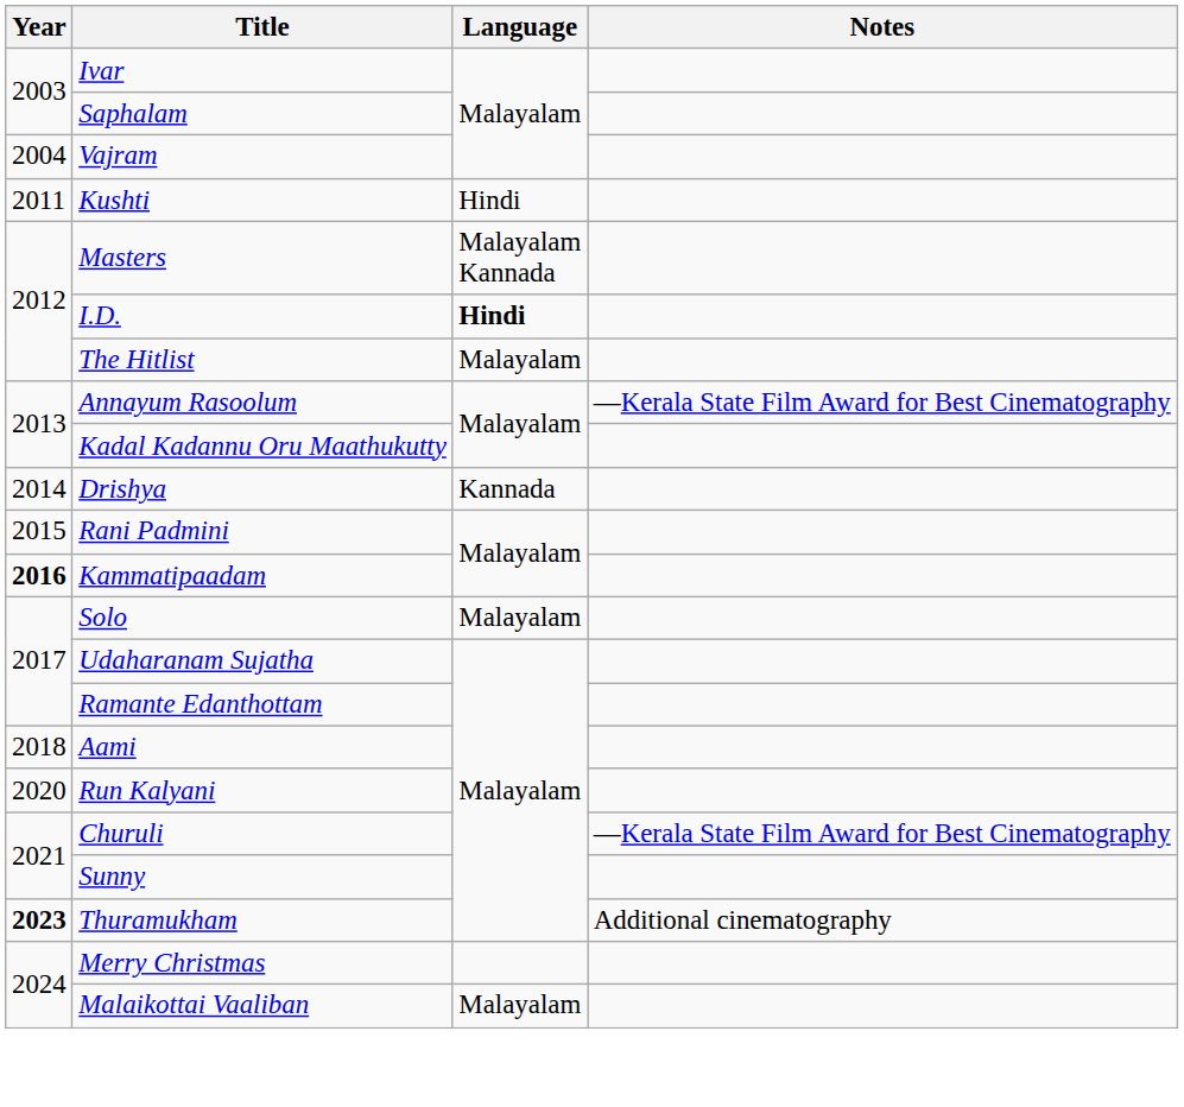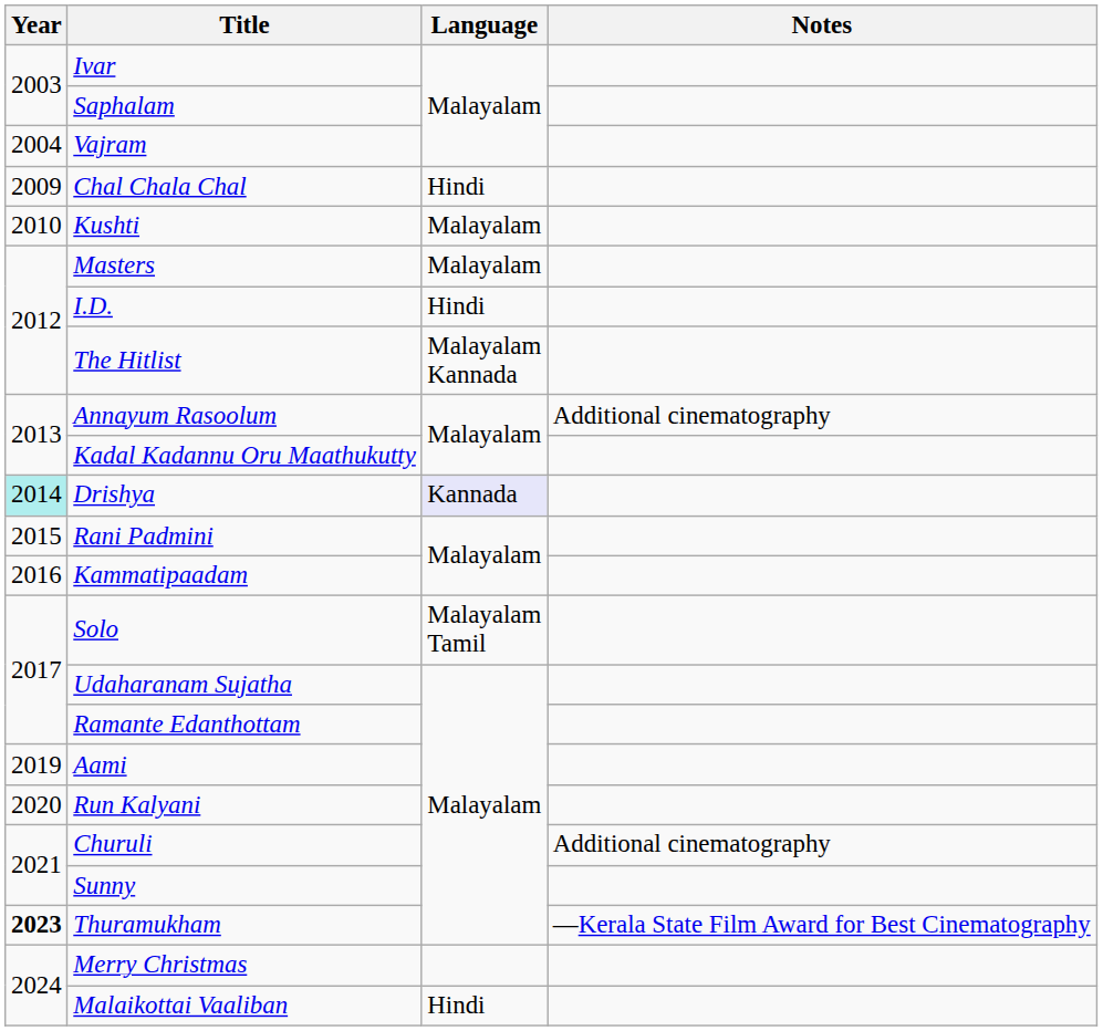 <table class="wikitable sortable">
 <tr>
 <th scope="col">Year</th>
 <th scope="col">Title</th>
 <th scope="col">Language</th>
 <th class="unsortable" scope="col">Notes</th>
 </tr>
 <tr>
 <td rowspan="2">2003</td>
 <td><em><a href='#'>Ivar</a></em></td>
 <td rowspan="3">Malayalam</td>
 <td></td>
 </tr>
 <tr>
 <td><em><a href='#'>Saphalam</a></em></td>
 <td></td>
 </tr>
 <tr>
 <td>2004</td>
 <td><em><a href='#'>Vajram</a></em></td>
 <td></td>
 </tr>
 <tr>
-<td>2011</td>
+<td>2009</td>
+<td><em><a href='#'>Chal Chala Chal</a></em></td>
+<td>Hindi</td>
+<td></td>
+</tr>
+<tr>
+<td>2010</td>
 <td><em><a href='#'>Kushti</a></em></td>
-<td>Hindi</td>
+<td>Malayalam</td>
 <td></td>
 </tr>
 <tr>
 <td rowspan="3">2012</td>
 <td><em><a href='#'>Masters</a></em></td>
-<td>Malayalam<br>Kannada</td>
+<td>Malayalam</td>
 <td></td>
 </tr>
 <tr>
 <td><em><a href='#'>I.D.</a></em></td>
-<td><strong>Hindi</strong></td>
+<td>Hindi</td>
 <td></td>
 </tr>
 <tr>
 <td><em><a href='#'>The Hitlist</a></em></td>
-<td>Malayalam</td>
+<td>Malayalam<br>Kannada</td>
 <td></td>
 </tr>
 <tr>
 <td rowspan="2">2013</td>
 <td><em><a href='#'>Annayum Rasoolum</a></em></td>
 <td rowspan="2">Malayalam</td>
-<td>—<a href='#'>Kerala State Film Award for Best Cinematography</a></td>
+<td>Additional cinematography</td>
 </tr>
 <tr>
 <td><em><a href='#'>Kadal Kadannu Oru Maathukutty</a></em></td>
 <td></td>
 </tr>
 <tr>
-<td>2014</td>
+<td style="background: paleturquoise;">2014</td>
 <td><em><a href='#'>Drishya</a></em></td>
-<td>Kannada</td>
+<td style="background: lavender;">Kannada</td>
 <td></td>
 </tr>
 <tr>
 <td>2015</td>
 <td><em><a href='#'>Rani Padmini</a></em></td>
 <td rowspan="2">Malayalam</td>
 <td></td>
 </tr>
 <tr>
-<td><strong>2016</strong></td>
+<td>2016</td>
 <td><em><a href='#'>Kammatipaadam</a></em></td>
 <td></td>
 </tr>
 <tr>
 <td rowspan="3">2017</td>
 <td><em><a href='#'>Solo</a></em></td>
-<td>Malayalam</td>
+<td>Malayalam<br>Tamil</td>
 <td></td>
 </tr>
 <tr>
 <td><em><a href='#'>Udaharanam Sujatha</a></em></td>
 <td rowspan="7">Malayalam</td>
 <td></td>
 </tr>
 <tr>
 <td><em><a href='#'>Ramante Edanthottam</a></em></td>
 <td></td>
 </tr>
 <tr>
-<td>2018</td>
+<td>2019</td>
 <td><em><a href='#'>Aami</a></em></td>
 <td></td>
 </tr>
 <tr>
 <td>2020</td>
 <td><em><a href='#'>Run Kalyani</a></em></td>
 <td></td>
 </tr>
 <tr>
 <td rowspan="2">2021</td>
 <td><em><a href='#'>Churuli</a></em></td>
-<td>—<a href='#'>Kerala State Film Award for Best Cinematography</a></td>
+<td>Additional cinematography</td>
 </tr>
 <tr>
 <td><em><a href='#'>Sunny</a></em></td>
 <td></td>
 </tr>
 <tr>
 <td><strong>2023</strong></td>
 <td><em><a href='#'>Thuramukham</a></em></td>
-<td>Additional cinematography</td>
+<td>—<a href='#'>Kerala State Film Award for Best Cinematography</a></td>
 </tr>
 <tr>
 <td rowspan="2">2024</td>
 <td><em><a href='#'>Merry Christmas</a></em></td>
 <td></td>
 <td></td>
 </tr>
 <tr>
 <td><em><a href='#'>Malaikottai Vaaliban</a></em></td>
-<td>Malayalam</td>
+<td>Hindi</td>
 <td></td>
 </tr>
 </table>
